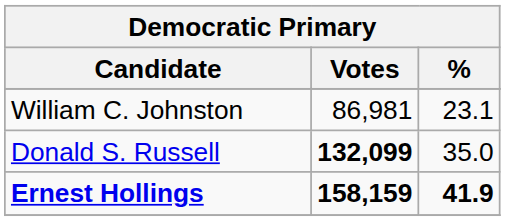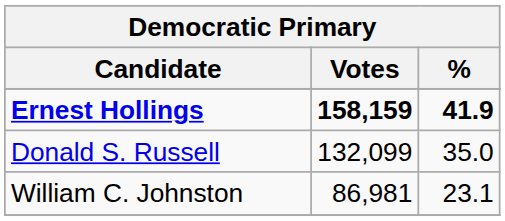 <table class="wikitable" align="left" style="margin:1em 1em 1em 0; background: #f9f9f9; font-size: 95%;">
 <tr style="background-color:#E9E9E9">
 <th colspan="3">Democratic Primary</th>
 </tr>
 <tr style="background-color:#E9E9E9">
 <th colspan="1" style="width: 170px">Candidate</th>
 <th style="width: 50px">Votes</th>
 <th style="width: 40px">%</th>
 </tr>
 <tr>
 </tr>
 <tr>
+<td><strong><a href='#'>Ernest Hollings</a></strong></td>
+<td align="right"><strong>158,159</strong></td>
+<td align="right"><strong>41.9</strong></td>
+</tr>
+<tr>
+<td><a href='#'>Donald S. Russell</a></td>
+<td align="right">132,099</td>
+<td align="right">35.0</td>
+</tr>
+<tr>
 <td>William C. Johnston</td>
 <td align="right">86,981</td>
 <td align="right">23.1</td>
 </tr>
 <tr>
-<td><a href='#'>Donald S. Russell</a></td>
-<td align="right"><strong>132,099</strong></td>
-<td align="right">35.0</td>
-</tr>
-<tr>
-<td><strong><a href='#'>Ernest Hollings</a></strong></td>
-<td align="right"><strong>158,159</strong></td>
-<td align="right"><strong>41.9</strong></td>
-</tr>
-<tr>
 </tr>
 </table>
